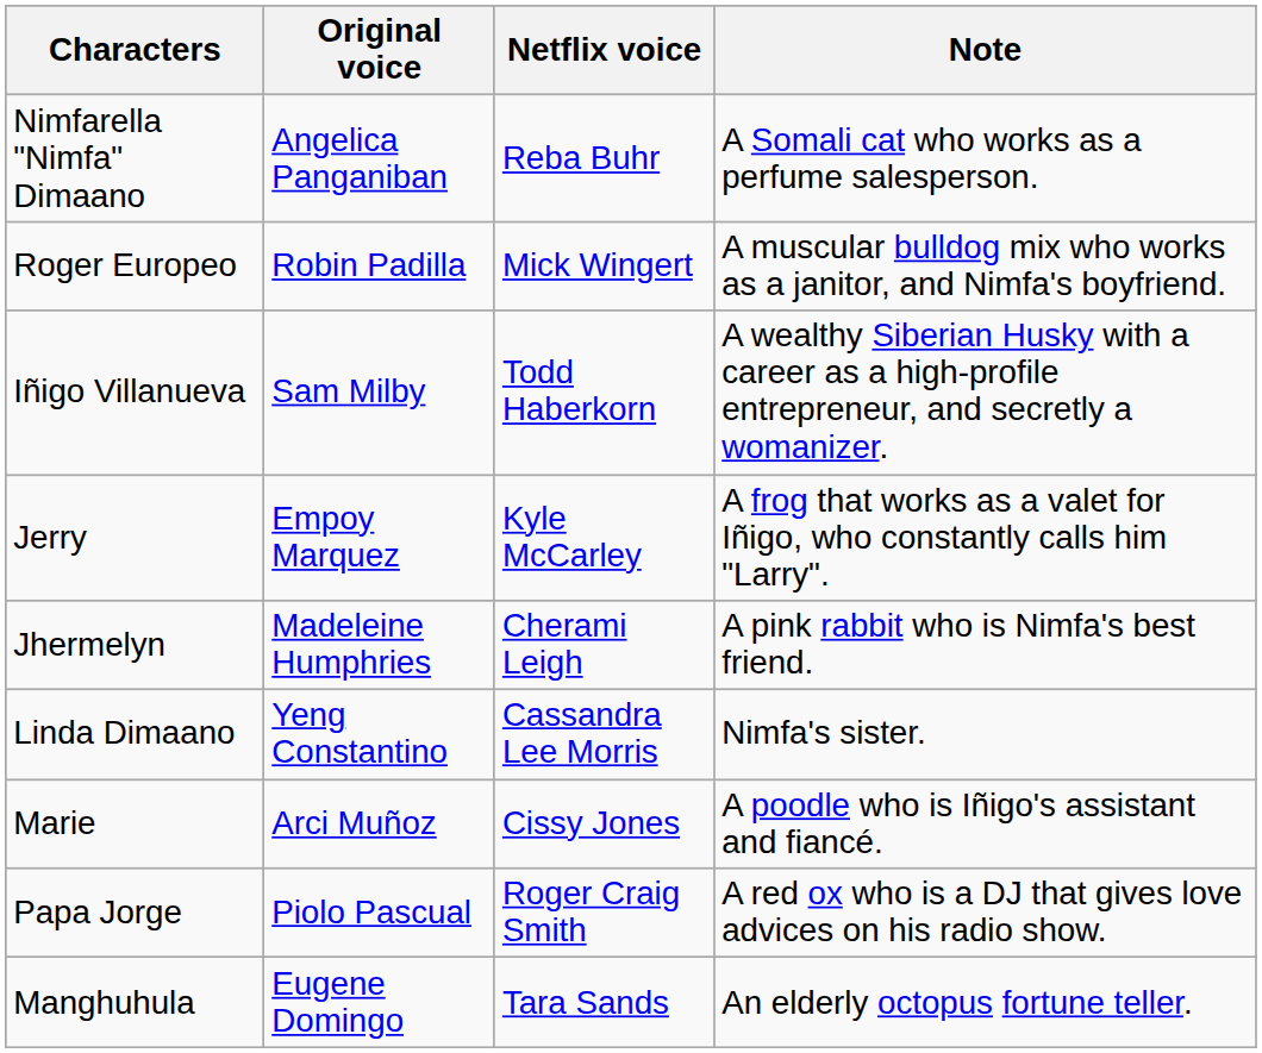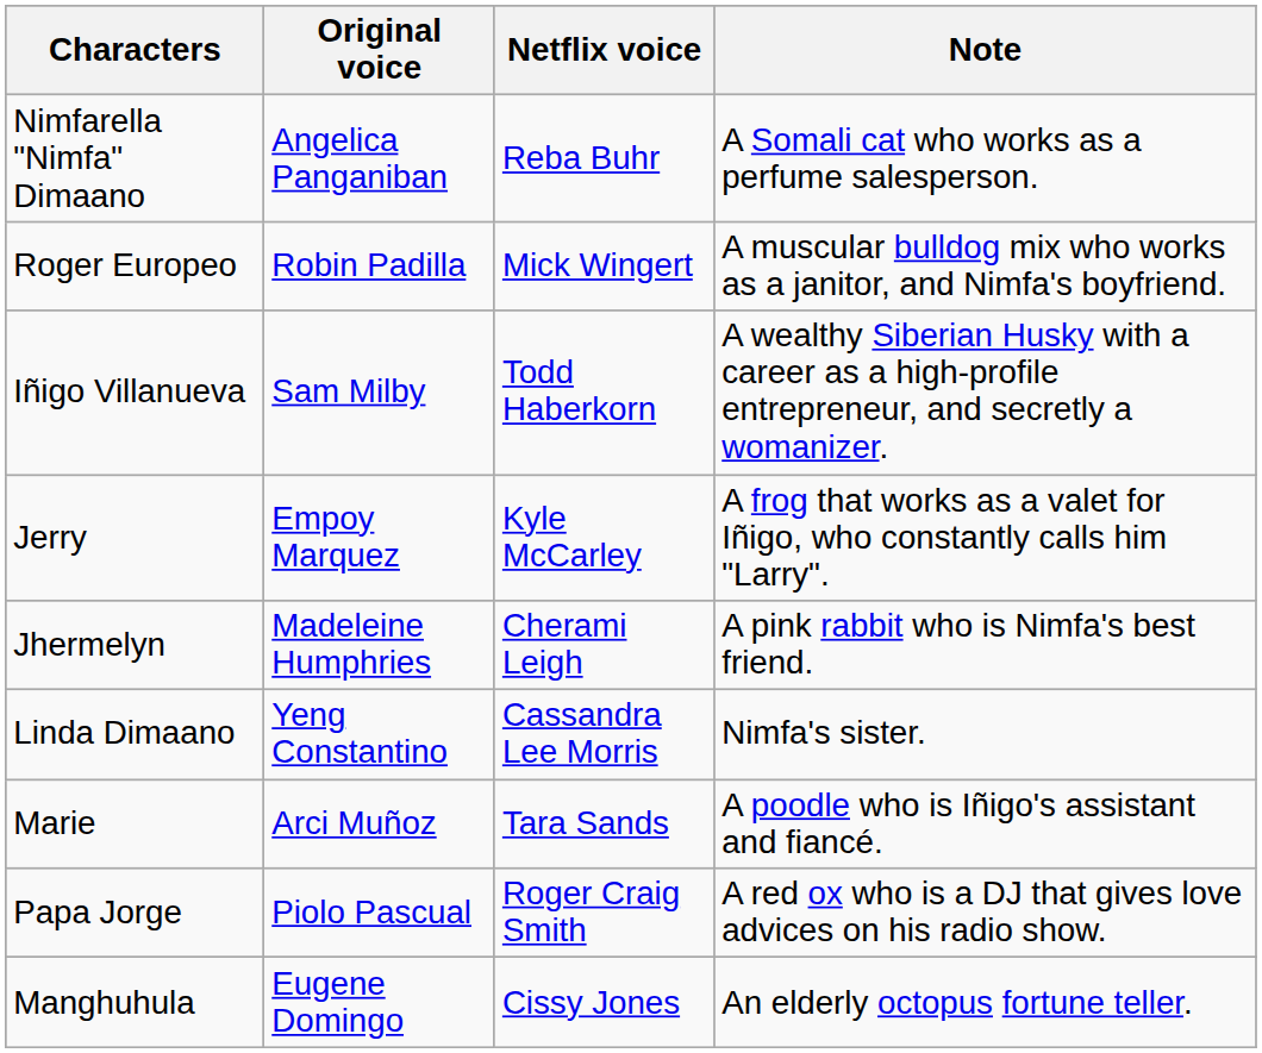 <table class="wikitable">
 <tr>
 <th>Characters</th>
 <th>Original voice</th>
 <th>Netflix voice</th>
 <th>Note</th>
 </tr>
 <tr>
 <td>Nimfarella "Nimfa" Dimaano</td>
 <td><a href='#'>Angelica Panganiban</a></td>
 <td><a href='#'>Reba Buhr</a></td>
 <td>A <a href='#'>Somali cat</a> who works as a perfume salesperson.</td>
 </tr>
 <tr>
 <td>Roger Europeo</td>
 <td><a href='#'>Robin Padilla</a></td>
 <td><a href='#'>Mick Wingert</a></td>
 <td>A muscular <a href='#'>bulldog</a> mix who works as a janitor, and Nimfa's boyfriend.</td>
 </tr>
 <tr>
 <td>Iñigo Villanueva</td>
 <td><a href='#'>Sam Milby</a></td>
 <td><a href='#'>Todd Haberkorn</a></td>
 <td>A wealthy <a href='#'>Siberian Husky</a> with a career as a high-profile entrepreneur, and secretly a <a href='#'>womanizer</a>.</td>
 </tr>
 <tr>
 <td>Jerry</td>
 <td><a href='#'>Empoy Marquez</a></td>
 <td><a href='#'>Kyle McCarley</a></td>
 <td>A <a href='#'>frog</a> that works as a valet for Iñigo, who constantly calls him "Larry".</td>
 </tr>
 <tr>
 <td>Jhermelyn</td>
 <td><a href='#'>Madeleine Humphries</a></td>
 <td><a href='#'>Cherami Leigh</a></td>
 <td>A pink <a href='#'>rabbit</a> who is Nimfa's best friend.</td>
 </tr>
 <tr>
 <td>Linda Dimaano</td>
 <td><a href='#'>Yeng Constantino</a></td>
 <td><a href='#'>Cassandra Lee Morris</a></td>
 <td>Nimfa's sister.</td>
 </tr>
 <tr>
 <td>Marie</td>
 <td><a href='#'>Arci Muñoz</a></td>
-<td><a href='#'>Cissy Jones</a></td>
+<td><a href='#'>Tara Sands</a></td>
 <td>A <a href='#'>poodle</a> who is Iñigo's assistant and fiancé.</td>
 </tr>
 <tr>
 <td>Papa Jorge</td>
 <td><a href='#'>Piolo Pascual</a></td>
 <td><a href='#'>Roger Craig Smith</a></td>
 <td>A red <a href='#'>ox</a> who is a DJ that gives love advices on his radio show.</td>
 </tr>
 <tr>
 <td>Manghuhula</td>
 <td><a href='#'>Eugene Domingo</a></td>
-<td><a href='#'>Tara Sands</a></td>
+<td><a href='#'>Cissy Jones</a></td>
 <td>An elderly <a href='#'>octopus</a> <a href='#'>fortune teller</a>.</td>
 </tr>
 </table>
